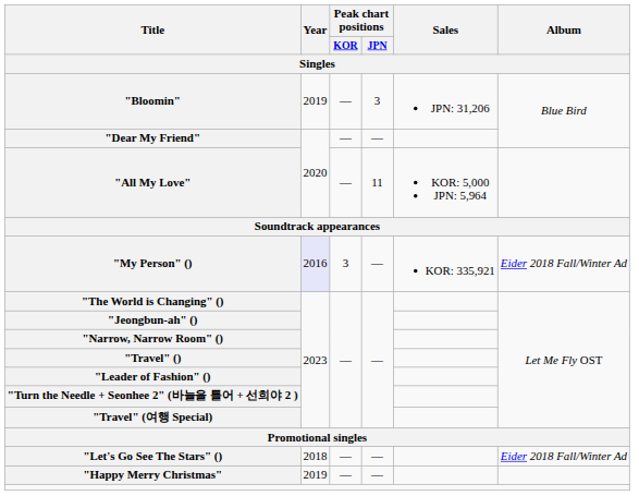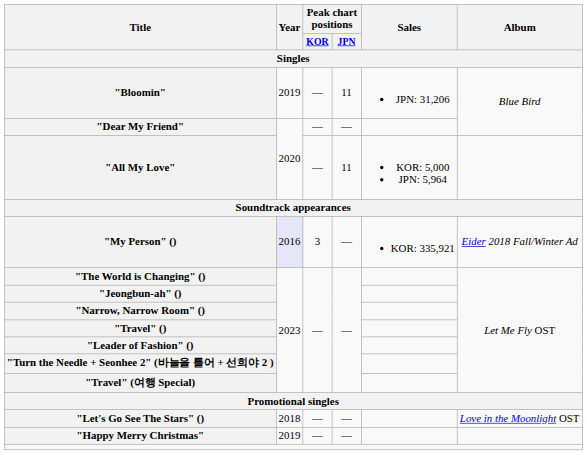 <table class="wikitable plainrowheaders" style="text-align:center">
 <tr>
 <th scope="col" rowspan="2">Title</th>
 <th scope="col" rowspan="2">Year</th>
 <th scope="col" colspan="2">Peak chart positions</th>
 <th scope="col" rowspan="2">Sales</th>
 <th scope="col" rowspan="2">Album</th>
 </tr>
 <tr>
 <th scope="col" style="width:2.5em;font-size:90%"><a href='#'>KOR</a><br></th>
 <th scope="col" style="width:2.5em;font-size:90%"><a href='#'>JPN</a><br></th>
 </tr>
 <tr>
 <th colspan="6">Singles</th>
 </tr>
 <tr>
 <th scope="row">"Bloomin"</th>
 <td>2019</td>
 <td>—</td>
-<td>3</td>
+<td>11</td>
 <td><br><ul><li>JPN: 31,206 </li></ul></td>
 <td rowspan="2"><em>Blue Bird</em></td>
 </tr>
 <tr>
 <th scope="row">"Dear My Friend"</th>
 <td rowspan="2">2020</td>
 <td>—</td>
 <td>—</td>
 <td></td>
 </tr>
 <tr>
 <th scope="row">"All My Love"</th>
 <td>—</td>
 <td>11</td>
 <td><br><ul><li>KOR: 5,000 </li><li>JPN: 5,964 </li></ul></td>
 <td></td>
 </tr>
 <tr>
 <th colspan="6">Soundtrack appearances</th>
 </tr>
 <tr>
 <th scope="row">"My Person" ()</th>
 <td style="background: lavender;">2016</td>
 <td>3</td>
 <td>—</td>
 <td><br><ul><li>KOR: 335,921 </li></ul></td>
 <td><em><a href='#'>Eider</a> 2018 Fall/Winter Ad</em></td>
 </tr>
 <tr>
 <th scope="row">"The World is Changing" ()</th>
 <td rowspan="7">2023</td>
 <td rowspan="7">—</td>
 <td rowspan="7">—</td>
 <td></td>
 <td rowspan="7"><em>Let Me Fly</em> OST</td>
 </tr>
 <tr>
 <th scope="row">"Jeongbun-ah" ()</th>
 <td></td>
 </tr>
 <tr>
 <th scope="row">"Narrow, Narrow Room" ()</th>
 <td></td>
 </tr>
 <tr>
 <th scope="row">"Travel" ()</th>
 <td></td>
 </tr>
 <tr>
 <th scope="row">"Leader of Fashion" ()</th>
 <td></td>
 </tr>
 <tr>
 <th scope="row">"Turn the Needle + Seonhee 2" (바늘을 틀어 + 선희야 2 )</th>
 <td></td>
 </tr>
 <tr>
 <th scope="row">"Travel" (여행 Special)</th>
 <td></td>
 </tr>
 <tr>
 <th colspan="6">Promotional singles</th>
 </tr>
 <tr>
 <th scope="row">"Let's Go See The Stars" ()</th>
 <td>2018</td>
 <td>—</td>
 <td>—</td>
 <td></td>
-<td><em><a href='#'>Eider</a> 2018 Fall/Winter Ad</em></td>
+<td><em><a href='#'>Love in the Moonlight</a></em> OST</td>
 </tr>
 <tr>
 <th scope="row">"Happy Merry Christmas"</th>
 <td>2019</td>
 <td>—</td>
 <td>—</td>
 <td></td>
 <td></td>
 </tr>
 <tr>
 <td colspan="6"></td>
 </tr>
 </table>
